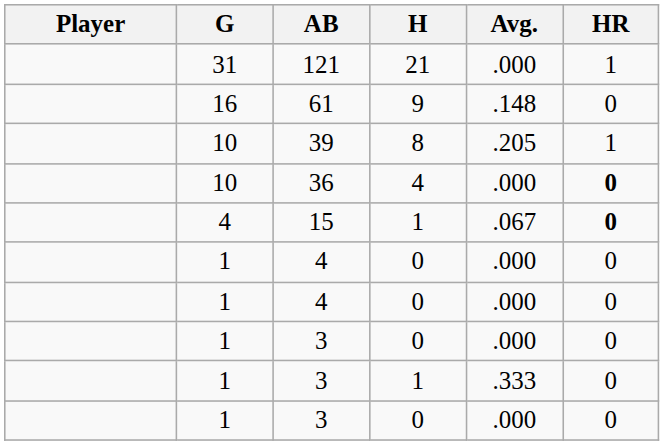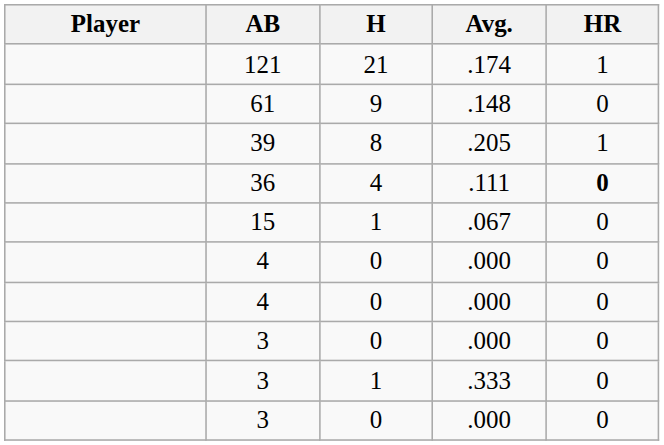 <table class="wikitable sortable">
 <tr>
 <th bgcolor="#DDDDFF" width="16%">Player</th>
-<th bgcolor="#DDDDFF" width="9%">G</th>
 <th bgcolor="#DDDDFF" width="9%">AB</th>
 <th bgcolor="#DDDDFF" width="9%">H</th>
 <th bgcolor="#DDDDFF" width="9%">Avg.</th>
 <th bgcolor="#DDDDFF" width="9%">HR</th>
 </tr>
 <tr align="center">
 <td></td>
-<td>31</td>
 <td>121</td>
 <td>21</td>
-<td>.000</td>
+<td>.174</td>
 <td>1</td>
 </tr>
 <tr align="center">
 <td></td>
-<td>16</td>
 <td>61</td>
 <td>9</td>
 <td>.148</td>
 <td>0</td>
 </tr>
 <tr align="center">
 <td></td>
-<td>10</td>
 <td>39</td>
 <td>8</td>
 <td>.205</td>
 <td>1</td>
 </tr>
 <tr align="center">
 <td></td>
-<td>10</td>
 <td>36</td>
 <td>4</td>
-<td>.000</td>
+<td>.111</td>
 <td><strong>0</strong></td>
 </tr>
 <tr align="center">
 <td></td>
-<td>4</td>
 <td>15</td>
 <td>1</td>
 <td>.067</td>
-<td><strong>0</strong></td>
+<td>0</td>
 </tr>
 <tr align="center">
 <td></td>
-<td>1</td>
 <td>4</td>
 <td>0</td>
 <td>.000</td>
 <td>0</td>
 </tr>
 <tr align="center">
 <td></td>
-<td>1</td>
 <td>4</td>
 <td>0</td>
 <td>.000</td>
 <td>0</td>
 </tr>
 <tr align="center">
 <td></td>
-<td>1</td>
 <td>3</td>
 <td>0</td>
 <td>.000</td>
 <td>0</td>
 </tr>
 <tr align="center">
 <td></td>
-<td>1</td>
 <td>3</td>
 <td>1</td>
 <td>.333</td>
 <td>0</td>
 </tr>
 <tr align="center">
 <td></td>
-<td>1</td>
 <td>3</td>
 <td>0</td>
 <td>.000</td>
 <td>0</td>
 </tr>
 </table>
